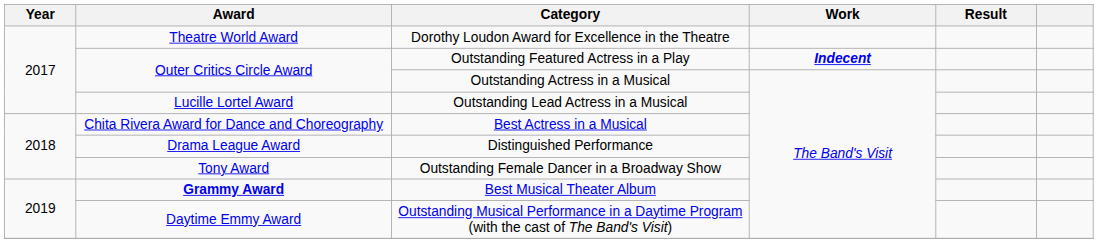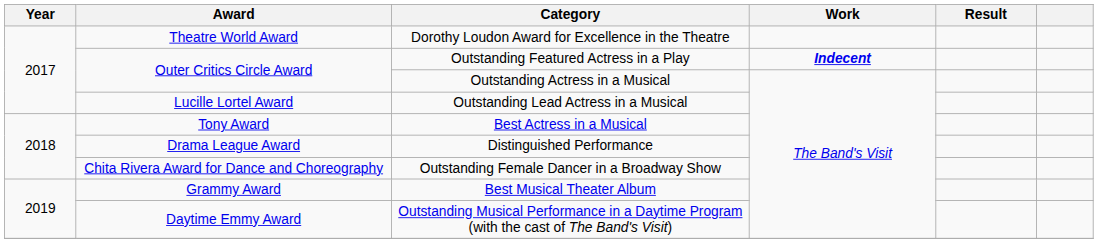 <table class="wikitable" style="width:80%; text-align:center">
 <tr>
 <th style="width:5%;">Year</th>
 <th style="width:22%;">Award</th>
 <th style="width:25%;">Category</th>
 <th style="width:13%;">Work</th>
 <th style="width:7%;">Result</th>
 <th style="width:4%;"></th>
 </tr>
 <tr>
 <td rowspan="4"; align="center">2017</td>
 <td><a href='#'>Theatre World Award</a></td>
 <td>Dorothy Loudon Award for Excellence in the Theatre</td>
 <td></td>
 <td></td>
 <td align="center"></td>
 </tr>
 <tr>
 <td rowspan="2"><a href='#'>Outer Critics Circle Award</a></td>
 <td>Outstanding Featured Actress in a Play</td>
 <td><strong><em><a href='#'>Indecent</a></em></strong></td>
 <td></td>
 <td align="center"></td>
 </tr>
 <tr>
 <td>Outstanding Actress in a Musical</td>
 <td rowspan="7"><em><a href='#'>The Band's Visit</a></em></td>
 <td></td>
 <td align="center"></td>
 </tr>
 <tr>
 <td><a href='#'>Lucille Lortel Award</a></td>
 <td>Outstanding Lead Actress in a Musical</td>
 <td></td>
 <td align="center"></td>
 </tr>
 <tr>
 <td rowspan="3"; align="center">2018</td>
-<td><a href='#'>Chita Rivera Award for Dance and Choreography</a></td>
+<td><a href='#'>Tony Award</a></td>
 <td><a href='#'>Best Actress in a Musical</a></td>
 <td></td>
 <td align="center"></td>
 </tr>
 <tr>
 <td><a href='#'>Drama League Award</a></td>
 <td>Distinguished Performance</td>
 <td></td>
 <td align="center"></td>
 </tr>
 <tr>
-<td><a href='#'>Tony Award</a></td>
+<td><a href='#'>Chita Rivera Award for Dance and Choreography</a></td>
 <td>Outstanding Female Dancer in a Broadway Show</td>
 <td></td>
 <td align="center"></td>
 </tr>
 <tr>
 <td rowspan="2"; align="center">2019</td>
-<td><strong><a href='#'>Grammy Award</a></strong></td>
+<td><a href='#'>Grammy Award</a></td>
 <td><a href='#'>Best Musical Theater Album</a></td>
 <td></td>
 <td align="center"></td>
 </tr>
 <tr>
 <td><a href='#'>Daytime Emmy Award</a></td>
 <td><a href='#'>Outstanding Musical Performance in a Daytime Program</a> (with the cast of <em>The Band's Visit</em>)</td>
 <td></td>
 <td align="center"></td>
 </tr>
 <tr>
 </tr>
 </table>
